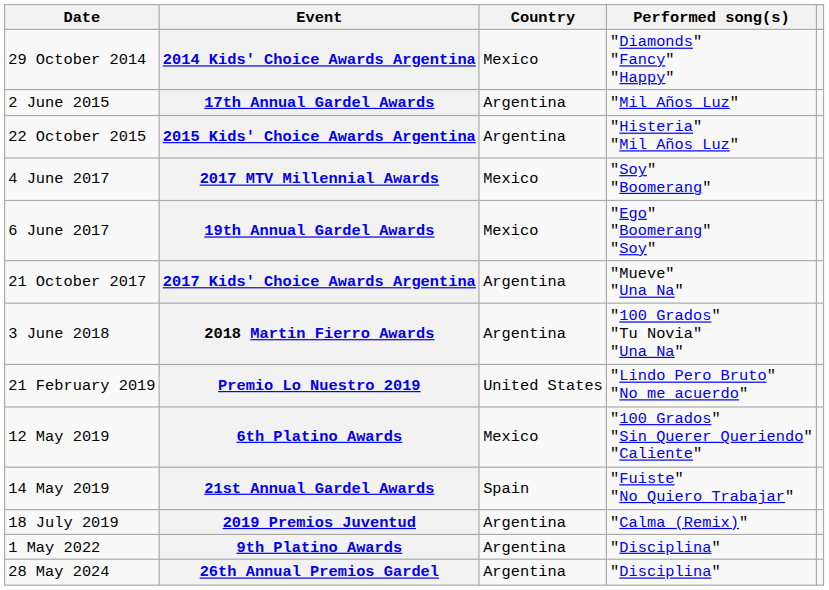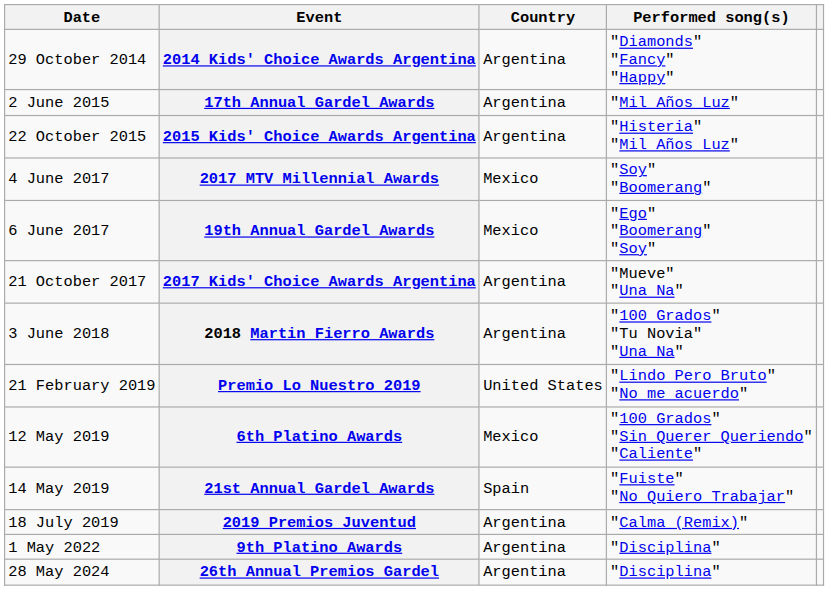 <table class="wikitable sortable plainrowheaders">
 <tr>
 <th>Date</th>
 <th>Event</th>
 <th>Country</th>
 <th>Performed song(s)</th>
 <th scope="col" class="unsortable"></th>
 </tr>
 <tr>
 <td>29 October 2014</td>
 <th scope="row"><a href='#'>2014 Kids' Choice Awards Argentina</a></th>
-<td>Mexico</td>
+<td>Argentina</td>
 <td>"<a href='#'>Diamonds</a>"<br>"<a href='#'>Fancy</a>"<br>"<a href='#'>Happy</a>" </td>
 <td></td>
 </tr>
 <tr>
 <td>2 June 2015</td>
 <th scope="row"><a href='#'>17th Annual Gardel Awards</a></th>
 <td>Argentina</td>
 <td>"<a href='#'>Mil Años Luz</a>"</td>
 <td></td>
 </tr>
 <tr>
 <td>22 October 2015</td>
 <th scope="row"><a href='#'>2015 Kids' Choice Awards Argentina</a></th>
 <td>Argentina</td>
 <td>"<a href='#'>Histeria</a>"<br>"<a href='#'>Mil Años Luz</a>"</td>
 <td></td>
 </tr>
 <tr>
 <td>4 June 2017</td>
 <th scope="row"><a href='#'>2017 MTV Millennial Awards</a></th>
 <td>Mexico</td>
 <td>"<a href='#'>Soy</a>"<br>"<a href='#'>Boomerang</a>"</td>
 <td></td>
 </tr>
 <tr>
 <td>6 June 2017</td>
 <th scope="row"><a href='#'>19th Annual Gardel Awards</a></th>
 <td>Mexico</td>
 <td>"<a href='#'>Ego</a>"<br>"<a href='#'>Boomerang</a>"<br>"<a href='#'>Soy</a>"</td>
 <td></td>
 </tr>
 <tr>
 <td>21 October 2017</td>
 <th scope="row"><a href='#'>2017 Kids' Choice Awards Argentina</a></th>
 <td>Argentina</td>
 <td>"Mueve" <br>"<a href='#'>Una Na</a>"</td>
 <td></td>
 </tr>
 <tr>
 <td>3 June 2018</td>
 <th scope="row">2018 <a href='#'>Martin Fierro Awards</a></th>
 <td>Argentina</td>
 <td>"<a href='#'>100 Grados</a>"<br>"Tu Novia"<br>"<a href='#'>Una Na</a>"</td>
 <td></td>
 </tr>
 <tr>
 <td>21 February 2019</td>
 <th scope="row"><a href='#'>Premio Lo Nuestro 2019</a></th>
 <td>United States</td>
 <td>"<a href='#'>Lindo Pero Bruto</a>" <br>"<a href='#'>No me acuerdo</a>" </td>
 <td></td>
 </tr>
 <tr>
 <td>12 May 2019</td>
 <th scope="row"><a href='#'>6th Platino Awards</a></th>
 <td>Mexico</td>
 <td>"<a href='#'>100 Grados</a>"<br>"<a href='#'>Sin Querer Queriendo</a>"<br>"<a href='#'>Caliente</a>"</td>
 <td></td>
 </tr>
 <tr>
 <td>14 May 2019</td>
 <th scope="row"><a href='#'>21st Annual Gardel Awards</a></th>
 <td>Spain</td>
 <td>"<a href='#'>Fuiste</a>"<br>"<a href='#'>No Quiero Trabajar</a>" </td>
 <td></td>
 </tr>
 <tr>
 <td>18 July 2019</td>
 <th scope="row"><a href='#'>2019 Premios Juventud</a></th>
 <td>Argentina</td>
 <td>"<a href='#'>Calma (Remix)</a>" </td>
 <td></td>
 </tr>
 <tr>
 <td>1 May 2022</td>
 <th scope="row"><a href='#'>9th Platino Awards</a></th>
 <td>Argentina</td>
 <td>"<a href='#'>Disciplina</a>"</td>
 <td></td>
 </tr>
 <tr>
 <td>28 May 2024</td>
 <th scope="row"><a href='#'>26th Annual Premios Gardel</a></th>
 <td>Argentina</td>
 <td>"<a href='#'>Disciplina</a>"</td>
 <td></td>
 </tr>
 </table>
